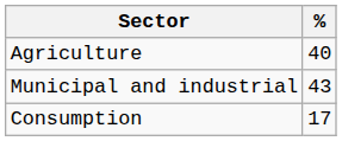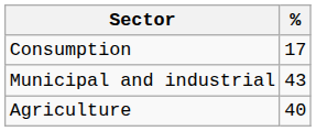 <table class="wikitable">
 <tr>
 <th>Sector</th>
 <th>%</th>
 </tr>
 <tr>
-<td>Agriculture</td>
-<td>40</td>
+<td>Consumption</td>
+<td>17</td>
 </tr>
 <tr>
 <td>Municipal and industrial</td>
 <td>43</td>
 </tr>
 <tr>
-<td>Consumption</td>
-<td>17</td>
+<td>Agriculture</td>
+<td>40</td>
 </tr>
 </table>
